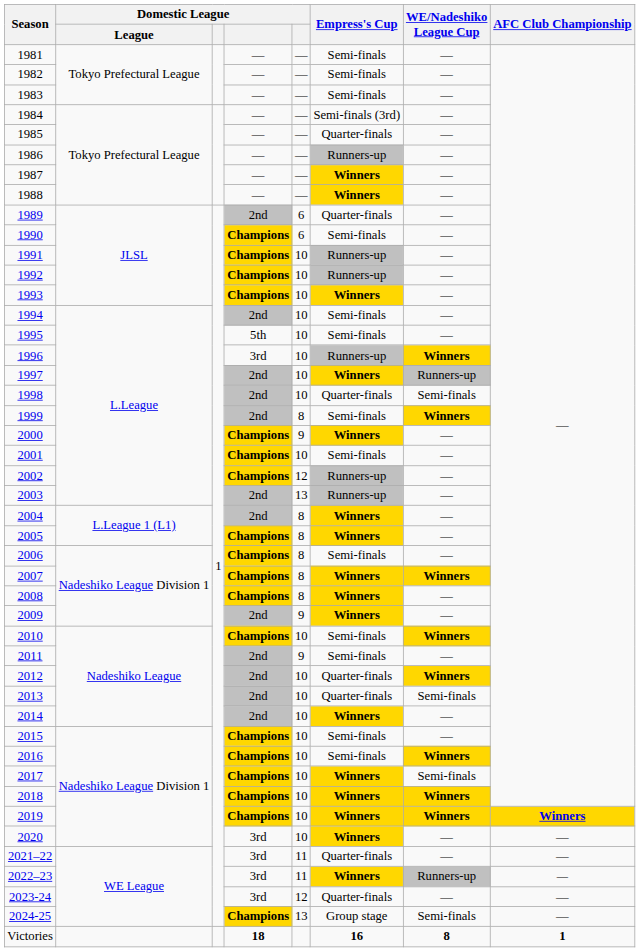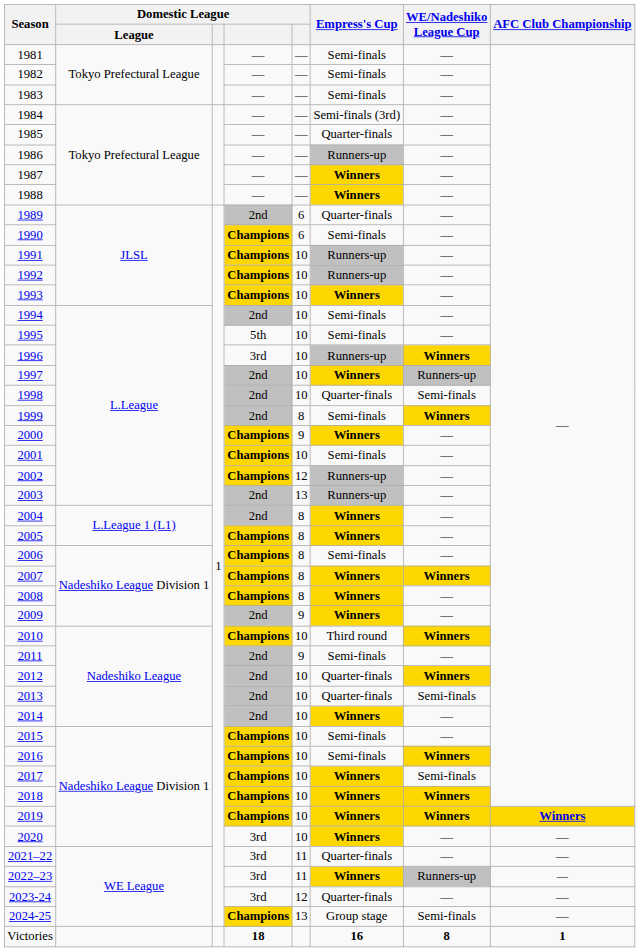 <table class="wikitable"  style="text-align:center;">
 <tr style="background:#f0f6fa;">
 <th rowspan="2"><strong>Season</strong></th>
 <th colspan="4"><strong>Domestic League</strong></th>
 <th rowspan="2"><strong><a href='#'>Empress's Cup</a></strong></th>
 <th rowspan="2"><strong><a href='#'>WE/Nadeshiko<br>League Cup</a></strong></th>
 <th rowspan="2"><strong><a href='#'>AFC Club Championship</a></strong></th>
 </tr>
 <tr>
 <th>League</th>
 <th></th>
 <th></th>
 <th></th>
 </tr>
 <tr>
 <td>1981</td>
 <td rowspan="3">Tokyo Prefectural League</td>
 <td rowspan="3"></td>
 <td>—</td>
 <td>—</td>
 <td>Semi-finals</td>
 <td>—</td>
 <td rowspan="38">—</td>
 </tr>
 <tr>
 <td>1982</td>
 <td>—</td>
 <td>—</td>
 <td>Semi-finals</td>
 <td>—</td>
 </tr>
 <tr>
 <td>1983</td>
 <td>—</td>
 <td>—</td>
 <td>Semi-finals</td>
 <td>—</td>
 </tr>
 <tr>
 <td>1984</td>
 <td rowspan="5">Tokyo Prefectural League</td>
 <td rowspan="5"></td>
 <td>—</td>
 <td>—</td>
 <td>Semi-finals (3rd)</td>
 <td>—</td>
 </tr>
 <tr>
 <td>1985</td>
 <td>—</td>
 <td>—</td>
 <td>Quarter-finals</td>
 <td>—</td>
 </tr>
 <tr>
 <td>1986</td>
 <td>—</td>
 <td>—</td>
 <td bgcolor="silver">Runners-up</td>
 <td>—</td>
 </tr>
 <tr>
 <td>1987</td>
 <td>—</td>
 <td>—</td>
 <td bgcolor="gold"><strong>Winners</strong></td>
 <td>—</td>
 </tr>
 <tr>
 <td>1988</td>
 <td>—</td>
 <td>—</td>
 <td bgcolor="gold"><strong>Winners</strong></td>
 <td>—</td>
 </tr>
 <tr>
 <td><a href='#'>1989</a></td>
 <td rowspan="5"><a href='#'>JLSL</a></td>
 <td rowspan="36">1</td>
 <td bgcolor="silver">2nd</td>
 <td>6</td>
 <td>Quarter-finals</td>
 <td>—</td>
 </tr>
 <tr>
 <td><a href='#'>1990</a></td>
 <td bgcolor="gold"><strong>Champions</strong></td>
 <td>6</td>
 <td>Semi-finals</td>
 <td>—</td>
 </tr>
 <tr>
 <td><a href='#'>1991</a></td>
 <td bgcolor="gold"><strong>Champions</strong></td>
 <td>10</td>
 <td bgcolor="silver">Runners-up</td>
 <td>—</td>
 </tr>
 <tr>
 <td><a href='#'>1992</a></td>
 <td bgcolor="gold"><strong>Champions</strong></td>
 <td>10</td>
 <td bgcolor="silver">Runners-up</td>
 <td>—</td>
 </tr>
 <tr>
 <td><a href='#'>1993</a></td>
 <td bgcolor="gold"><strong>Champions</strong></td>
 <td>10</td>
 <td bgcolor="gold"><strong>Winners</strong></td>
 <td>—</td>
 </tr>
 <tr>
 <td><a href='#'>1994</a></td>
 <td rowspan="10"><a href='#'>L.League</a></td>
 <td bgcolor="silver">2nd</td>
 <td>10</td>
 <td>Semi-finals</td>
 <td>—</td>
 </tr>
 <tr>
 <td><a href='#'>1995</a></td>
 <td>5th</td>
 <td>10</td>
 <td>Semi-finals</td>
 <td>—</td>
 </tr>
 <tr>
 <td><a href='#'>1996</a></td>
 <td>3rd</td>
 <td>10</td>
 <td bgcolor="silver">Runners-up</td>
 <td bgcolor="gold"><strong>Winners</strong></td>
 </tr>
 <tr>
 <td><a href='#'>1997</a></td>
 <td bgcolor="silver">2nd</td>
 <td>10</td>
 <td bgcolor="gold"><strong>Winners</strong></td>
 <td bgcolor="silver">Runners-up</td>
 </tr>
 <tr>
 <td><a href='#'>1998</a></td>
 <td bgcolor="silver">2nd</td>
 <td>10</td>
 <td>Quarter-finals</td>
 <td>Semi-finals</td>
 </tr>
 <tr>
 <td><a href='#'>1999</a></td>
 <td bgcolor="silver">2nd</td>
 <td>8</td>
 <td>Semi-finals</td>
 <td bgcolor="gold"><strong>Winners</strong></td>
 </tr>
 <tr>
 <td><a href='#'>2000</a></td>
 <td bgcolor="gold"><strong>Champions</strong></td>
 <td>9</td>
 <td bgcolor="gold"><strong>Winners</strong></td>
 <td>—</td>
 </tr>
 <tr>
 <td><a href='#'>2001</a></td>
 <td bgcolor="gold"><strong>Champions</strong></td>
 <td>10</td>
 <td>Semi-finals</td>
 <td>—</td>
 </tr>
 <tr>
 <td><a href='#'>2002</a></td>
 <td bgcolor="gold"><strong>Champions</strong></td>
 <td>12</td>
 <td bgcolor="silver">Runners-up</td>
 <td>—</td>
 </tr>
 <tr>
 <td><a href='#'>2003</a></td>
 <td bgcolor="silver">2nd</td>
 <td>13</td>
 <td bgcolor="silver">Runners-up</td>
 <td>—</td>
 </tr>
 <tr>
 <td><a href='#'>2004</a></td>
 <td rowspan="2"><a href='#'>L.League 1 (L1)</a></td>
 <td bgcolor="silver">2nd</td>
 <td>8</td>
 <td bgcolor="gold"><strong>Winners</strong></td>
 <td>—</td>
 </tr>
 <tr>
 <td><a href='#'>2005</a></td>
 <td bgcolor="gold"><strong>Champions</strong></td>
 <td>8</td>
 <td bgcolor="gold"><strong>Winners</strong></td>
 <td>—</td>
 </tr>
 <tr>
 <td><a href='#'>2006</a></td>
 <td rowspan="4"><a href='#'>Nadeshiko League</a> Division 1</td>
 <td bgcolor="gold"><strong>Champions</strong></td>
 <td>8</td>
 <td>Semi-finals</td>
 <td>—</td>
 </tr>
 <tr>
 <td><a href='#'>2007</a></td>
 <td bgcolor="gold"><strong>Champions</strong></td>
 <td>8</td>
 <td bgcolor="gold"><strong>Winners</strong></td>
 <td bgcolor="gold"><strong>Winners</strong></td>
 </tr>
 <tr>
 <td><a href='#'>2008</a></td>
 <td bgcolor="gold"><strong>Champions</strong></td>
 <td>8</td>
 <td bgcolor="gold"><strong>Winners</strong></td>
 <td>—</td>
 </tr>
 <tr>
 <td><a href='#'>2009</a></td>
 <td bgcolor="silver">2nd</td>
 <td>9</td>
 <td bgcolor="gold"><strong>Winners</strong></td>
 <td>—</td>
 </tr>
 <tr>
 <td><a href='#'>2010</a></td>
 <td rowspan="5"><a href='#'>Nadeshiko League</a></td>
 <td bgcolor="gold"><strong>Champions</strong></td>
 <td>10</td>
-<td>Semi-finals</td>
+<td>Third round</td>
 <td bgcolor="gold"><strong>Winners</strong></td>
 </tr>
 <tr>
 <td><a href='#'>2011</a></td>
 <td bgcolor="silver">2nd</td>
 <td>9</td>
 <td>Semi-finals</td>
 <td>—</td>
 </tr>
 <tr>
 <td><a href='#'>2012</a></td>
 <td bgcolor="silver">2nd</td>
 <td>10</td>
 <td>Quarter-finals</td>
 <td bgcolor="gold"><strong>Winners</strong></td>
 </tr>
 <tr>
 <td><a href='#'>2013</a></td>
 <td bgcolor="silver">2nd</td>
 <td>10</td>
 <td>Quarter-finals</td>
 <td>Semi-finals</td>
 </tr>
 <tr>
 <td><a href='#'>2014</a></td>
 <td bgcolor="silver">2nd</td>
 <td>10</td>
 <td bgcolor="gold"><strong>Winners</strong></td>
 <td>—</td>
 </tr>
 <tr>
 <td><a href='#'>2015</a></td>
 <td rowspan="6"><a href='#'>Nadeshiko League</a> Division 1</td>
 <td bgcolor="gold"><strong>Champions</strong></td>
 <td>10</td>
 <td>Semi-finals</td>
 <td>—</td>
 </tr>
 <tr>
 <td><a href='#'>2016</a></td>
 <td bgcolor="gold"><strong>Champions</strong></td>
 <td>10</td>
 <td>Semi-finals</td>
 <td bgcolor="gold"><strong>Winners</strong></td>
 </tr>
 <tr>
 <td><a href='#'>2017</a></td>
 <td bgcolor="gold"><strong>Champions</strong></td>
 <td>10</td>
 <td bgcolor="gold"><strong>Winners</strong></td>
 <td>Semi-finals</td>
 </tr>
 <tr>
 <td><a href='#'>2018</a></td>
 <td bgcolor="gold"><strong>Champions</strong></td>
 <td>10</td>
 <td bgcolor="gold"><strong>Winners</strong></td>
 <td bgcolor="gold"><strong>Winners</strong></td>
 </tr>
 <tr>
 <td><a href='#'>2019</a></td>
 <td bgcolor="gold"><strong>Champions</strong></td>
 <td>10</td>
 <td bgcolor="gold"><strong>Winners</strong></td>
 <td bgcolor="gold"><strong>Winners</strong></td>
 <td bgcolor="gold"><strong><a href='#'>Winners</a></strong></td>
 </tr>
 <tr>
 <td><a href='#'>2020</a></td>
 <td>3rd</td>
 <td>10</td>
 <td bgcolor="gold"><strong>Winners</strong></td>
 <td>—</td>
 <td>—</td>
 </tr>
 <tr>
 <td><a href='#'>2021–22</a></td>
 <td rowspan="4"><a href='#'>WE League</a></td>
 <td style="background-color:">3rd</td>
 <td>11</td>
 <td style="background-color:">Quarter-finals</td>
 <td style="background-color:">—</td>
 <td>—</td>
 </tr>
 <tr>
 <td><a href='#'>2022–23</a></td>
 <td style="background-color:">3rd</td>
 <td>11</td>
 <td bgcolor="gold"><strong>Winners</strong></td>
 <td bgcolor="silver">Runners-up</td>
 <td style="background-color:"><em>—</em></td>
 </tr>
 <tr>
 <td><a href='#'>2023-24</a></td>
 <td>3rd</td>
 <td>12</td>
 <td>Quarter-finals</td>
 <td>—</td>
 <td>—</td>
 </tr>
 <tr>
 <td><a href='#'>2024-25</a></td>
 <td bgcolor="gold"><strong>Champions</strong></td>
 <td>13</td>
 <td>Group stage</td>
 <td>Semi-finals</td>
 <td>—</td>
 </tr>
 <tr>
 <td>Victories</td>
 <td></td>
 <td></td>
 <td><strong>18</strong></td>
 <td></td>
 <td><strong>16</strong></td>
 <td><strong>8</strong></td>
 <td><strong>1</strong></td>
 </tr>
 </table>
